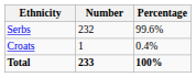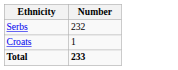 <table class="wikitable">
 <tr>
 <th width="100px">Ethnicity</th>
 <th width="80px">Number</th>
-<th width="80px">Percentage</th>
 </tr>
 <tr>
 <td><a href='#'>Serbs</a></td>
 <td>232</td>
-<td>99.6%</td>
 </tr>
 <tr>
 <td><a href='#'>Croats</a></td>
 <td>1</td>
-<td>0.4%</td>
 </tr>
 <tr>
 <td><strong>Total</strong></td>
 <td><strong>233</strong></td>
-<td><strong>100%</strong></td>
 </tr>
 </table>
